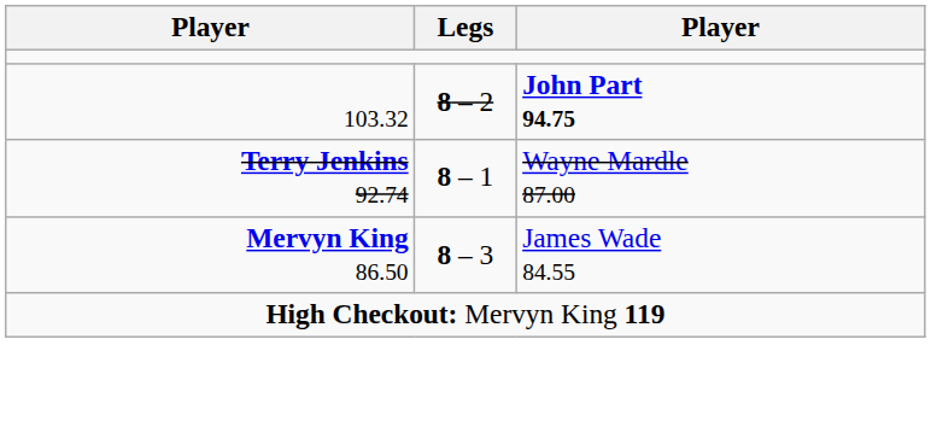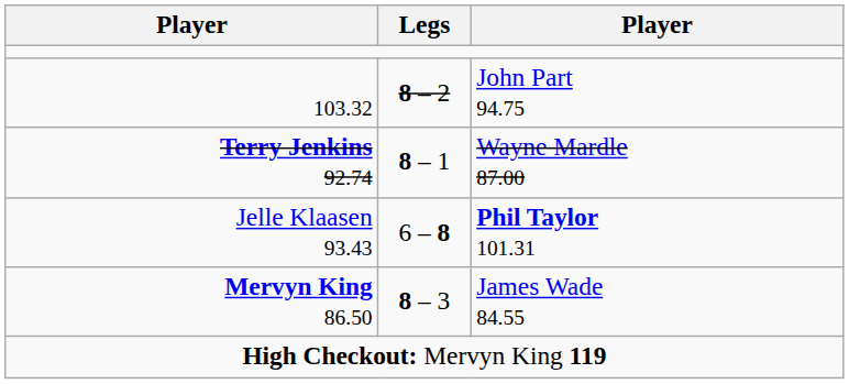 <table class=wikitable style="text-align:center">
 <tr>
 <th width=225>Player</th>
 <th width=50>Legs</th>
 <th width=225>Player</th>
 </tr>
 <tr align=center>
 <td colspan="3"></td>
 </tr>
 <tr align=left>
 <td align=right> <br><small><span>103.32</span></small></td>
 <td align=center><s><strong>8</strong> – 2</s></td>
-<td><strong> <a href='#'>John Part</a> <br><small><span>94.75</span></small></strong></td>
+<td> <a href='#'>John Part</a> <br><small><span>94.75</span></small></td>
 </tr>
 <tr align=left>
 <td align=right><s><strong><a href='#'>Terry Jenkins</a></strong></s>  <br><small><span><s>92.74</s></span></small></td>
 <td align=center><strong>8</strong> – 1</td>
 <td> <s><a href='#'>Wayne Mardle</a></s> <br><small><span><s>87.00</s></span></small></td>
+</tr>
+<tr align=left>
+<td align=right><a href='#'>Jelle Klaasen</a>  <br><small><span>93.43</span></small></td>
+<td align=center>6 – <strong>8</strong></td>
+<td> <strong><a href='#'>Phil Taylor</a></strong> <br><small><span>101.31</span></small></td>
 </tr>
 <tr align=left>
 <td align=right><strong><a href='#'>Mervyn King</a></strong>  <br><small><span>86.50</span></small></td>
 <td align=center><strong>8</strong> – 3</td>
 <td> <a href='#'>James Wade</a> <br><small><span>84.55</span></small></td>
 </tr>
 <tr align=center>
 <td colspan="3"><strong>High Checkout:</strong> Mervyn King <strong>119</strong></td>
 </tr>
 </table>
